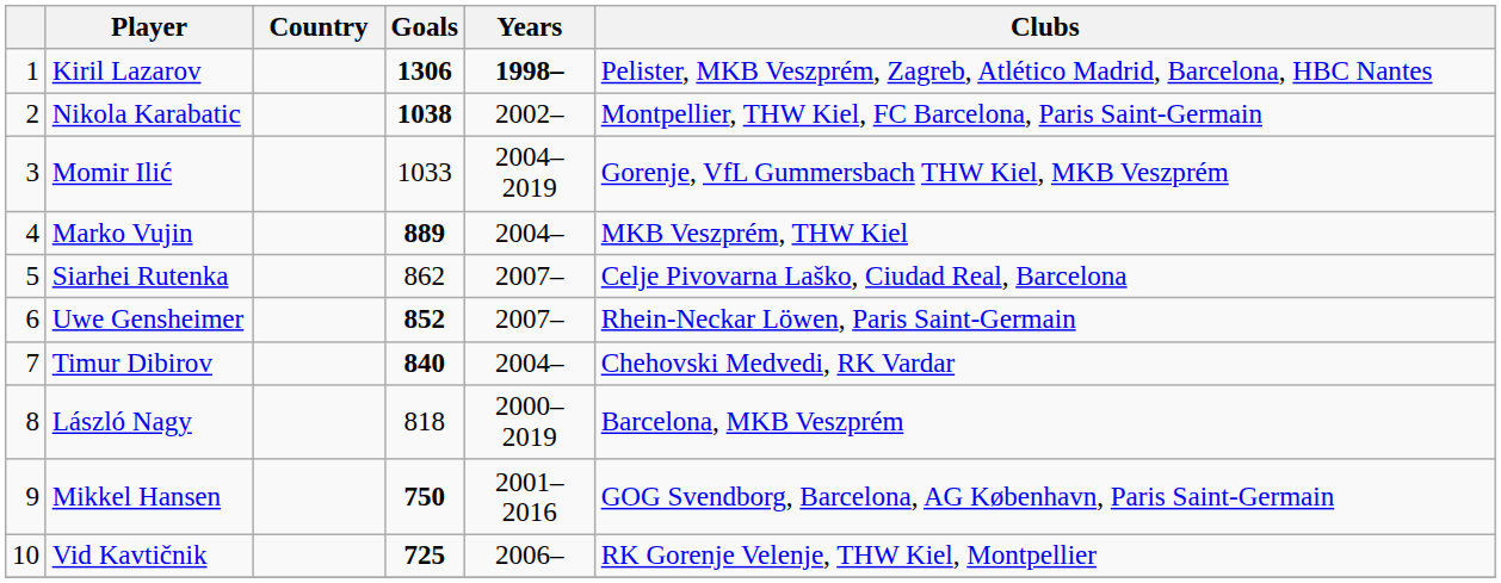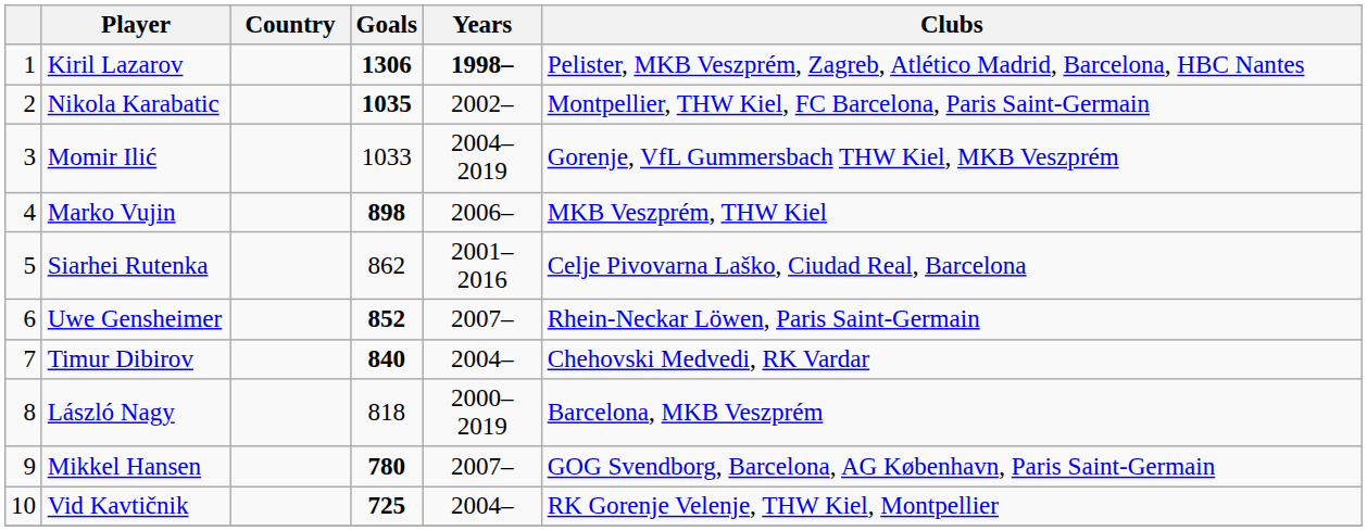 <table class="wikitable sortable">
 <tr>
 <th width="3px"></th>
 <th width="115px">Player</th>
 <th width="70px">Country</th>
 <th width="35px">Goals</th>
 <th width="70px">Years</th>
 <th width="540px">Clubs</th>
 </tr>
 <tr>
 <td align=right>1</td>
 <td><a href='#'>Kiril Lazarov</a></td>
 <td align=center></td>
 <td align=center><strong>1306</strong></td>
 <td align=center><strong>1998–</strong></td>
 <td><a href='#'>Pelister</a>, <a href='#'>MKB Veszprém</a>, <a href='#'>Zagreb</a>, <a href='#'>Atlético Madrid</a>, <a href='#'>Barcelona</a>, <a href='#'>HBC Nantes</a></td>
 </tr>
 <tr>
 <td align="right">2</td>
 <td><a href='#'>Nikola Karabatic</a></td>
 <td align="center"></td>
-<td align="center"><strong>1038</strong></td>
+<td align="center"><strong>1035</strong></td>
 <td align="center">2002–</td>
 <td><a href='#'>Montpellier</a>, <a href='#'>THW Kiel</a>, <a href='#'>FC Barcelona</a>, <a href='#'>Paris Saint-Germain</a></td>
 </tr>
 <tr>
 <td align="right">3</td>
 <td><a href='#'>Momir Ilić</a></td>
 <td align="center"></td>
 <td align="center">1033</td>
 <td align="center">2004–2019</td>
 <td><a href='#'>Gorenje</a>, <a href='#'>VfL Gummersbach</a> <a href='#'>THW Kiel</a>, <a href='#'>MKB Veszprém</a></td>
 </tr>
 <tr>
 <td align="right">4</td>
 <td><a href='#'>Marko Vujin</a></td>
 <td align="center"></td>
-<td align="center"><strong>889</strong></td>
-<td align=center>2004–</td>
+<td align="center"><strong>898</strong></td>
+<td align="center">2006–</td>
 <td><a href='#'>MKB Veszprém</a>, <a href='#'>THW Kiel</a></td>
 </tr>
 <tr>
 <td align="right">5</td>
 <td><a href='#'>Siarhei Rutenka</a></td>
 <td align="center"></td>
 <td align="center">862</td>
-<td align="center">2007–</td>
+<td align="center">2001–2016</td>
 <td><a href='#'>Celje Pivovarna Laško</a>, <a href='#'>Ciudad Real</a>, <a href='#'>Barcelona</a></td>
 </tr>
 <tr>
 <td align="right">6</td>
 <td><a href='#'>Uwe Gensheimer</a></td>
 <td align="center"></td>
 <td align="center"><strong>852</strong></td>
 <td align="center">2007–</td>
 <td><a href='#'>Rhein-Neckar Löwen</a>, <a href='#'>Paris Saint-Germain</a></td>
 </tr>
 <tr>
 <td align="right">7</td>
 <td><a href='#'>Timur Dibirov</a></td>
 <td align="center"></td>
 <td align="center"><strong>840</strong></td>
 <td align="center">2004–</td>
 <td><a href='#'>Chehovski Medvedi</a>, <a href='#'>RK Vardar</a></td>
 </tr>
 <tr>
 <td align="right">8</td>
 <td><a href='#'>László Nagy</a></td>
 <td align="center"></td>
 <td align="center">818</td>
 <td align="center">2000–2019</td>
 <td><a href='#'>Barcelona</a>, <a href='#'>MKB Veszprém</a></td>
 </tr>
 <tr>
 <td align="right">9</td>
 <td><a href='#'>Mikkel Hansen</a></td>
 <td align="center"></td>
-<td align="center"><strong>750</strong></td>
-<td align="center">2001–2016</td>
+<td align="center"><strong>780</strong></td>
+<td align="center">2007–</td>
 <td><a href='#'>GOG Svendborg</a>, <a href='#'>Barcelona</a>, <a href='#'>AG København</a>, <a href='#'>Paris Saint-Germain</a></td>
 </tr>
 <tr>
 <td align=right>10</td>
 <td><a href='#'>Vid Kavtičnik</a></td>
 <td align=center></td>
 <td align=center><strong>725</strong></td>
-<td align="center">2006–</td>
+<td align=center>2004–</td>
 <td><a href='#'>RK Gorenje Velenje</a>, <a href='#'>THW Kiel</a>, <a href='#'>Montpellier</a></td>
 </tr>
 <tr>
 </tr>
 </table>
